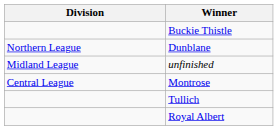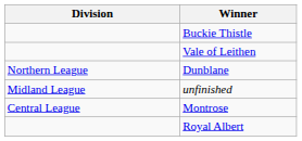 <table class="wikitable">
 <tr>
 <th width=230>Division</th>
 <th width=150>Winner</th>
 </tr>
 <tr>
 <td></td>
 <td><a href='#'>Buckie Thistle</a></td>
+</tr>
+<tr>
+<td></td>
+<td><a href='#'>Vale of Leithen</a></td>
 </tr>
 <tr>
 <td><a href='#'>Northern League</a></td>
 <td><a href='#'>Dunblane</a></td>
 </tr>
 <tr>
 <td><a href='#'>Midland League</a></td>
 <td><em>unfinished</em></td>
 </tr>
 <tr>
 <td><a href='#'>Central League</a></td>
 <td><a href='#'>Montrose</a></td>
 </tr>
 <tr>
 <td></td>
-<td><a href='#'>Tullich</a></td>
-</tr>
-<tr>
-<td></td>
 <td><a href='#'>Royal Albert</a></td>
 </tr>
 </table>
